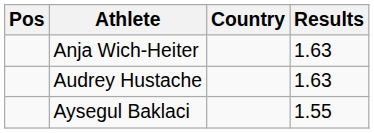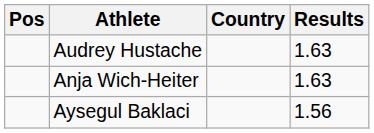 <table class="wikitable">
 <tr>
 <th>Pos</th>
 <th>Athlete</th>
 <th>Country</th>
 <th>Results</th>
 </tr>
 <tr>
 <td align="center"></td>
-<td>Anja Wich-Heiter</td>
+<td>Audrey Hustache</td>
 <td></td>
 <td>1.63</td>
 </tr>
 <tr>
 <td align="center"></td>
-<td>Audrey Hustache</td>
+<td>Anja Wich-Heiter</td>
 <td></td>
 <td>1.63</td>
 </tr>
 <tr>
 <td align="center"></td>
 <td>Aysegul Baklaci</td>
 <td></td>
-<td>1.55</td>
+<td>1.56</td>
 </tr>
 </table>
